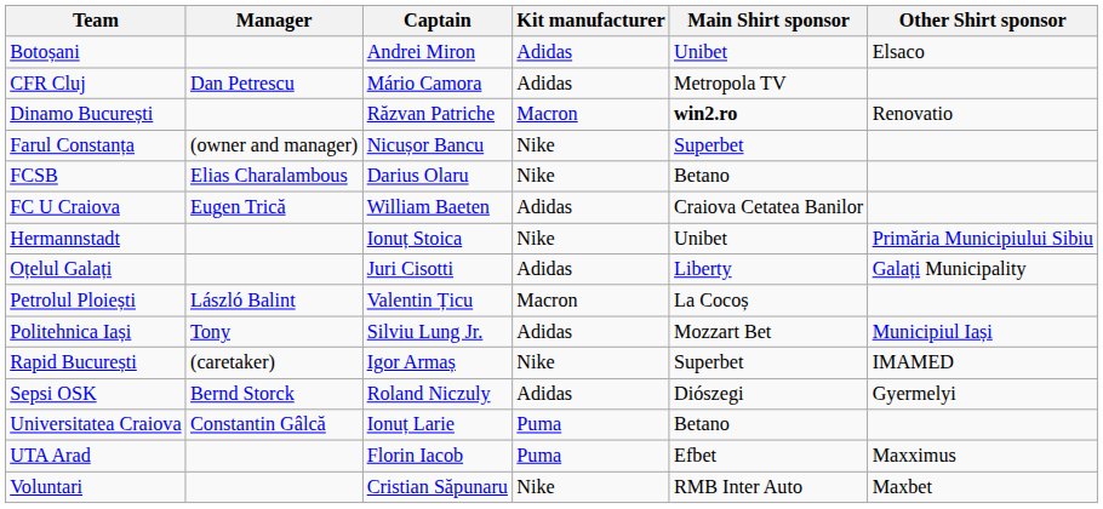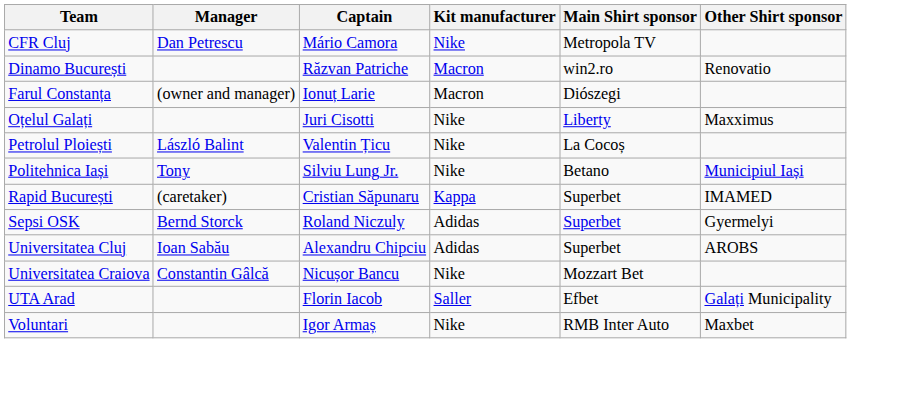 <table class="wikitable sortable">
 <tr>
 <th>Team</th>
 <th>Manager</th>
 <th>Captain</th>
 <th>Kit manufacturer</th>
 <th>Main Shirt sponsor</th>
 <th>Other Shirt sponsor</th>
 </tr>
 <tr>
-<td><a href='#'>Botoșani</a></td>
-<td> </td>
-<td> <a href='#'>Andrei Miron</a></td>
-<td><a href='#'>Adidas</a></td>
-<td><a href='#'>Unibet</a></td>
-<td>Elsaco</td>
-</tr>
-<tr>
 <td><a href='#'>CFR Cluj</a></td>
 <td> <a href='#'>Dan Petrescu</a></td>
 <td> <a href='#'>Mário Camora</a></td>
-<td>Adidas</td>
+<td><a href='#'>Nike</a></td>
 <td>Metropola TV</td>
 <td></td>
 </tr>
 <tr>
 <td><a href='#'>Dinamo București</a></td>
 <td> </td>
 <td> <a href='#'>Răzvan Patriche</a></td>
 <td><a href='#'>Macron</a></td>
-<td><strong>win2.ro</strong></td>
+<td>win2.ro</td>
 <td>Renovatio</td>
 </tr>
 <tr>
 <td><a href='#'>Farul Constanța</a></td>
 <td>  (owner and manager)</td>
-<td> <a href='#'>Nicușor Bancu</a></td>
-<td>Nike</td>
-<td><a href='#'>Superbet</a></td>
+<td> <a href='#'>Ionuț Larie</a></td>
+<td>Macron</td>
+<td>Diószegi</td>
 <td></td>
-</tr>
-<tr>
-<td><a href='#'>FCSB</a></td>
-<td> <a href='#'>Elias Charalambous</a></td>
-<td> <a href='#'>Darius Olaru</a></td>
-<td>Nike</td>
-<td>Betano</td>
-<td></td>
-</tr>
-<tr>
-<td><a href='#'>FC U Craiova</a></td>
-<td> <a href='#'>Eugen Trică</a></td>
-<td> <a href='#'>William Baeten</a></td>
-<td>Adidas</td>
-<td>Craiova Cetatea Banilor</td>
-<td></td>
-</tr>
-<tr>
-<td><a href='#'>Hermannstadt</a></td>
-<td> </td>
-<td> <a href='#'>Ionuț Stoica</a></td>
-<td>Nike</td>
-<td>Unibet</td>
-<td><a href='#'>Primăria Municipiului Sibiu</a></td>
 </tr>
 <tr>
 <td><a href='#'>Oțelul Galați</a></td>
 <td> </td>
 <td> <a href='#'>Juri Cisotti</a></td>
-<td>Adidas</td>
+<td>Nike</td>
 <td><a href='#'>Liberty</a></td>
-<td><a href='#'>Galați</a> Municipality</td>
+<td>Maxximus</td>
 </tr>
 <tr>
 <td><a href='#'>Petrolul Ploiești</a></td>
 <td> <a href='#'>László Balint</a></td>
 <td> <a href='#'>Valentin Țicu</a></td>
-<td>Macron</td>
+<td>Nike</td>
 <td>La Cocoș</td>
 <td></td>
 </tr>
 <tr>
 <td><a href='#'>Politehnica Iași</a></td>
 <td> <a href='#'>Tony</a></td>
 <td> <a href='#'>Silviu Lung Jr.</a></td>
-<td>Adidas</td>
-<td>Mozzart Bet</td>
+<td>Nike</td>
+<td>Betano</td>
 <td><a href='#'>Municipiul Iași</a></td>
 </tr>
 <tr>
 <td><a href='#'>Rapid București</a></td>
 <td>  (caretaker)</td>
-<td> <a href='#'>Igor Armaș</a></td>
-<td>Nike</td>
+<td> <a href='#'>Cristian Săpunaru</a></td>
+<td><a href='#'>Kappa</a></td>
 <td>Superbet</td>
 <td>IMAMED</td>
 </tr>
 <tr>
 <td><a href='#'>Sepsi OSK</a></td>
 <td> <a href='#'>Bernd Storck</a></td>
 <td> <a href='#'>Roland Niczuly</a></td>
 <td>Adidas</td>
-<td>Diószegi</td>
+<td><a href='#'>Superbet</a></td>
 <td>Gyermelyi</td>
+</tr>
+<tr>
+<td><a href='#'>Universitatea Cluj</a></td>
+<td> <a href='#'>Ioan Sabău</a></td>
+<td> <a href='#'>Alexandru Chipciu</a></td>
+<td>Adidas</td>
+<td>Superbet</td>
+<td>AROBS</td>
 </tr>
 <tr>
 <td><a href='#'>Universitatea Craiova</a></td>
 <td> <a href='#'>Constantin Gâlcă</a></td>
-<td> <a href='#'>Ionuț Larie</a></td>
-<td><a href='#'>Puma</a></td>
-<td>Betano</td>
+<td> <a href='#'>Nicușor Bancu</a></td>
+<td>Nike</td>
+<td>Mozzart Bet</td>
 <td></td>
 </tr>
 <tr>
 <td><a href='#'>UTA Arad</a></td>
 <td> </td>
 <td> <a href='#'>Florin Iacob</a></td>
-<td><a href='#'>Puma</a></td>
+<td><a href='#'>Saller</a></td>
 <td>Efbet</td>
-<td>Maxximus</td>
+<td><a href='#'>Galați</a> Municipality</td>
 </tr>
 <tr>
 <td><a href='#'>Voluntari</a></td>
 <td> </td>
-<td> <a href='#'>Cristian Săpunaru</a></td>
+<td> <a href='#'>Igor Armaș</a></td>
 <td>Nike</td>
 <td>RMB Inter Auto</td>
 <td>Maxbet</td>
 </tr>
 </table>
